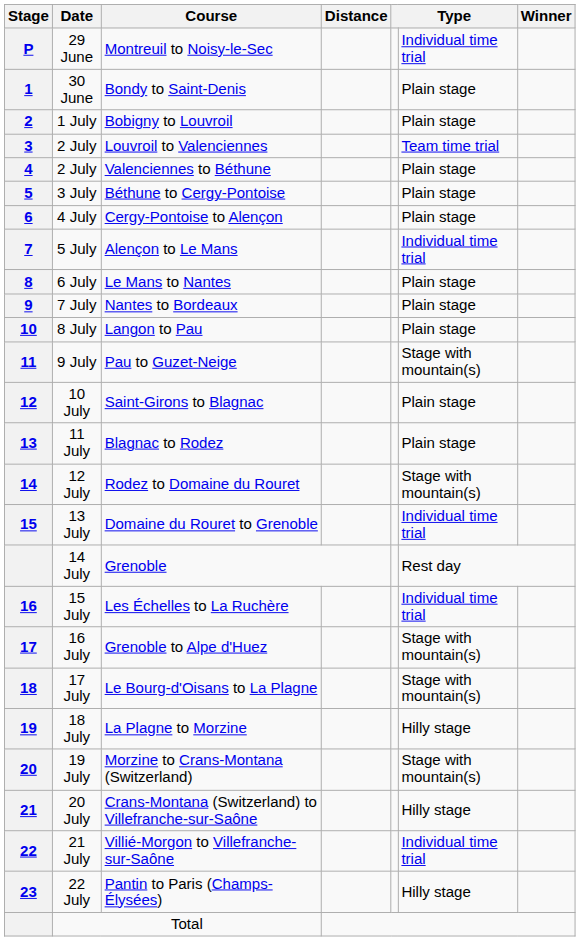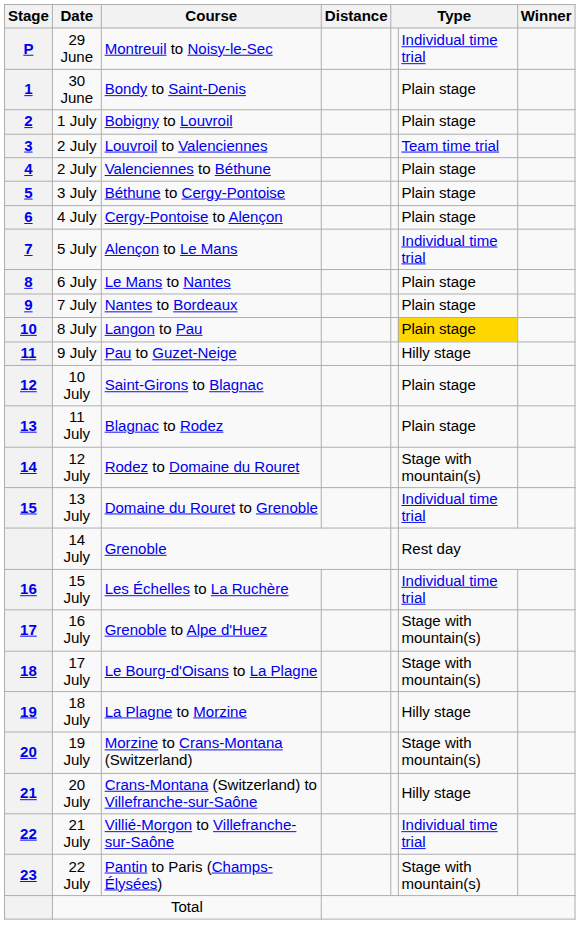 <table class="wikitable">
 <tr>
 <th scope="col">Stage</th>
 <th scope="col">Date</th>
 <th scope="col">Course</th>
 <th scope="col">Distance</th>
 <th scope="col" colspan="2">Type</th>
 <th scope="col">Winner</th>
 </tr>
 <tr>
 <th scope="row"><a href='#'>P</a></th>
 <td style="text-align:center;">29 June</td>
 <td><a href='#'>Montreuil</a> to <a href='#'>Noisy-le-Sec</a></td>
 <td style="text-align:center;"></td>
 <td></td>
 <td><a href='#'>Individual time trial</a></td>
 <td></td>
 </tr>
 <tr>
 <th scope="row"><a href='#'>1</a></th>
 <td style="text-align:center;">30 June</td>
 <td><a href='#'>Bondy</a> to <a href='#'>Saint-Denis</a></td>
 <td style="text-align:center;"></td>
 <td></td>
 <td>Plain stage</td>
 <td></td>
 </tr>
 <tr>
 <th scope="row"><a href='#'>2</a></th>
 <td style="text-align:center;">1 July</td>
 <td><a href='#'>Bobigny</a> to <a href='#'>Louvroil</a></td>
 <td style="text-align:center;"></td>
 <td></td>
 <td>Plain stage</td>
 <td></td>
 </tr>
 <tr>
 <th scope="row"><a href='#'>3</a></th>
 <td style="text-align:center;">2 July</td>
 <td><a href='#'>Louvroil</a> to <a href='#'>Valenciennes</a></td>
 <td style="text-align:center;"></td>
 <td></td>
 <td><a href='#'>Team time trial</a></td>
 <td></td>
 </tr>
 <tr>
 <th scope="row"><a href='#'>4</a></th>
 <td style="text-align:center;">2 July</td>
 <td><a href='#'>Valenciennes</a> to <a href='#'>Béthune</a></td>
 <td style="text-align:center;"></td>
 <td></td>
 <td>Plain stage</td>
 <td></td>
 </tr>
 <tr>
 <th scope="row"><a href='#'>5</a></th>
 <td style="text-align:center;">3 July</td>
 <td><a href='#'>Béthune</a> to <a href='#'>Cergy-Pontoise</a></td>
 <td style="text-align:center;"></td>
 <td></td>
 <td>Plain stage</td>
 <td></td>
 </tr>
 <tr>
 <th scope="row"><a href='#'>6</a></th>
 <td style="text-align:center;">4 July</td>
 <td><a href='#'>Cergy-Pontoise</a> to <a href='#'>Alençon</a></td>
 <td style="text-align:center;"></td>
 <td></td>
 <td>Plain stage</td>
 <td></td>
 </tr>
 <tr>
 <th scope="row"><a href='#'>7</a></th>
 <td style="text-align:center;">5 July</td>
 <td><a href='#'>Alençon</a> to <a href='#'>Le Mans</a></td>
 <td style="text-align:center;"></td>
 <td></td>
 <td><a href='#'>Individual time trial</a></td>
 <td></td>
 </tr>
 <tr>
 <th scope="row"><a href='#'>8</a></th>
 <td style="text-align:center;">6 July</td>
 <td><a href='#'>Le Mans</a> to <a href='#'>Nantes</a></td>
 <td style="text-align:center;"></td>
 <td></td>
 <td>Plain stage</td>
 <td></td>
 </tr>
 <tr>
 <th scope="row"><a href='#'>9</a></th>
 <td style="text-align:center;">7 July</td>
 <td><a href='#'>Nantes</a> to <a href='#'>Bordeaux</a></td>
 <td style="text-align:center;"></td>
 <td></td>
 <td>Plain stage</td>
 <td></td>
 </tr>
 <tr>
 <th scope="row"><a href='#'>10</a></th>
 <td style="text-align:center;">8 July</td>
 <td><a href='#'>Langon</a> to <a href='#'>Pau</a></td>
 <td style="text-align:center;"></td>
 <td></td>
-<td>Plain stage</td>
+<td style="background: gold;">Plain stage</td>
 <td></td>
 </tr>
 <tr>
 <th scope="row"><a href='#'>11</a></th>
 <td style="text-align:center;">9 July</td>
 <td><a href='#'>Pau</a> to <a href='#'>Guzet-Neige</a></td>
 <td style="text-align:center;"></td>
 <td></td>
-<td>Stage with mountain(s)</td>
+<td>Hilly stage</td>
 <td></td>
 </tr>
 <tr>
 <th scope="row"><a href='#'>12</a></th>
 <td style="text-align:center;">10 July</td>
 <td><a href='#'>Saint-Girons</a> to <a href='#'>Blagnac</a></td>
 <td style="text-align:center;"></td>
 <td></td>
 <td>Plain stage</td>
 <td></td>
 </tr>
 <tr>
 <th scope="row"><a href='#'>13</a></th>
 <td style="text-align:center;">11 July</td>
 <td><a href='#'>Blagnac</a> to <a href='#'>Rodez</a></td>
 <td style="text-align:center;"></td>
 <td></td>
 <td>Plain stage</td>
 <td></td>
 </tr>
 <tr>
 <th scope="row"><a href='#'>14</a></th>
 <td style="text-align:center;">12 July</td>
 <td><a href='#'>Rodez</a> to <a href='#'>Domaine du Rouret</a></td>
 <td style="text-align:center;"></td>
 <td></td>
 <td>Stage with mountain(s)</td>
 <td></td>
 </tr>
 <tr>
 <th scope="row"><a href='#'>15</a></th>
 <td style="text-align:center;">13 July</td>
 <td><a href='#'>Domaine du Rouret</a> to <a href='#'>Grenoble</a></td>
 <td style="text-align:center;"></td>
 <td></td>
 <td><a href='#'>Individual time trial</a></td>
 <td></td>
 </tr>
 <tr>
 <th scope="row"></th>
 <td style="text-align:center;">14 July</td>
 <td colspan="2"><a href='#'>Grenoble</a></td>
 <td></td>
 <td colspan="2">Rest day</td>
 </tr>
 <tr>
 <th scope="row"><a href='#'>16</a></th>
 <td style="text-align:center;">15 July</td>
 <td><a href='#'>Les Échelles</a> to <a href='#'>La Ruchère</a></td>
 <td style="text-align:center;"></td>
 <td></td>
 <td><a href='#'>Individual time trial</a></td>
 <td></td>
 </tr>
 <tr>
 <th scope="row"><a href='#'>17</a></th>
 <td style="text-align:center;">16 July</td>
 <td><a href='#'>Grenoble</a> to <a href='#'>Alpe d'Huez</a></td>
 <td style="text-align:center;"></td>
 <td></td>
 <td>Stage with mountain(s)</td>
 <td></td>
 </tr>
 <tr>
 <th scope="row"><a href='#'>18</a></th>
 <td style="text-align:center;">17 July</td>
 <td><a href='#'>Le Bourg-d'Oisans</a> to <a href='#'>La Plagne</a></td>
 <td style="text-align:center;"></td>
 <td></td>
 <td>Stage with mountain(s)</td>
 <td></td>
 </tr>
 <tr>
 <th scope="row"><a href='#'>19</a></th>
 <td style="text-align:center;">18 July</td>
 <td><a href='#'>La Plagne</a> to <a href='#'>Morzine</a></td>
 <td style="text-align:center;"></td>
 <td></td>
 <td>Hilly stage</td>
 <td></td>
 </tr>
 <tr>
 <th scope="row"><a href='#'>20</a></th>
 <td style="text-align:center;">19 July</td>
 <td><a href='#'>Morzine</a> to <a href='#'>Crans-Montana</a> (Switzerland)</td>
 <td style="text-align:center;"></td>
 <td></td>
 <td>Stage with mountain(s)</td>
 <td></td>
 </tr>
 <tr>
 <th scope="row"><a href='#'>21</a></th>
 <td style="text-align:center;">20 July</td>
 <td><a href='#'>Crans-Montana</a> (Switzerland) to <a href='#'>Villefranche-sur-Saône</a></td>
 <td style="text-align:center;"></td>
 <td></td>
 <td>Hilly stage</td>
 <td></td>
 </tr>
 <tr>
 <th scope="row"><a href='#'>22</a></th>
 <td style="text-align:center;">21 July</td>
 <td><a href='#'>Villié-Morgon</a> to <a href='#'>Villefranche-sur-Saône</a></td>
 <td style="text-align:center;"></td>
 <td></td>
 <td><a href='#'>Individual time trial</a></td>
 <td></td>
 </tr>
 <tr>
 <th scope="row"><a href='#'>23</a></th>
 <td style="text-align:center;">22 July</td>
 <td><a href='#'>Pantin</a> to Paris (<a href='#'>Champs-Élysées</a>)</td>
 <td style="text-align:center;"></td>
 <td></td>
-<td>Hilly stage</td>
+<td>Stage with mountain(s)</td>
 <td></td>
 </tr>
 <tr>
 <th scope="row"></th>
 <td colspan="2" style="text-align:center">Total</td>
 <td colspan="4" style="text-align:center"></td>
 </tr>
 </table>
